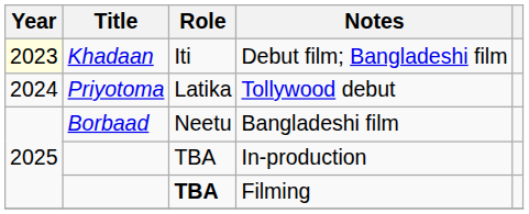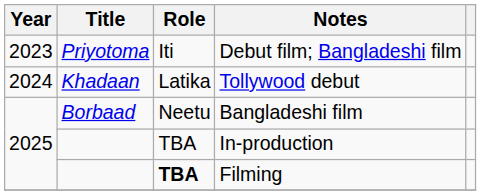 <table class="wikitable sortable">
 <tr>
 <th scope="col">Year</th>
 <th scope="col">Title</th>
 <th scope="col">Role</th>
 <th scope="col" class="unsortable">Notes</th>
 <th scope="col" class="unsortable"></th>
 </tr>
 <tr>
-<td style="background: lightyellow;">2023</td>
-<td><em><a href='#'>Khadaan</a></em></td>
+<td>2023</td>
+<td><em><a href='#'>Priyotoma</a></em></td>
 <td>Iti</td>
 <td>Debut film; <a href='#'>Bangladeshi</a> film</td>
 <td></td>
 </tr>
 <tr>
 <td>2024</td>
-<td><em><a href='#'>Priyotoma</a></em></td>
+<td><em><a href='#'>Khadaan</a></em></td>
 <td>Latika</td>
 <td><a href='#'>Tollywood</a> debut</td>
 <td></td>
 </tr>
 <tr>
 <td rowspan="3">2025</td>
 <td><a href='#'><em>Borbaad</em></a></td>
 <td>Neetu</td>
 <td>Bangladeshi film</td>
 <td></td>
 </tr>
 <tr>
 <td></td>
 <td>TBA</td>
 <td>In-production</td>
 <td></td>
 </tr>
 <tr>
 <td></td>
 <td><strong>TBA</strong></td>
 <td>Filming</td>
 <td></td>
 </tr>
 <tr>
 </tr>
 </table>
